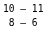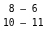 <table style="text-align:center">
 <tr>
 <th width=200></th>
 <th width=100></th>
 <th width=200></th>
 </tr>
 <tr>
+<td align=right><strong></strong></td>
+<td>8 – 6</td>
+<td align=left></td>
+</tr>
+<tr>
 <td align=right></td>
 <td>10 – 11</td>
 <td align=left><strong></strong></td>
 </tr>
-<tr>
-<td align=right><strong></strong></td>
-<td>8 – 6</td>
-<td align=left></td>
-</tr>
 </table>
